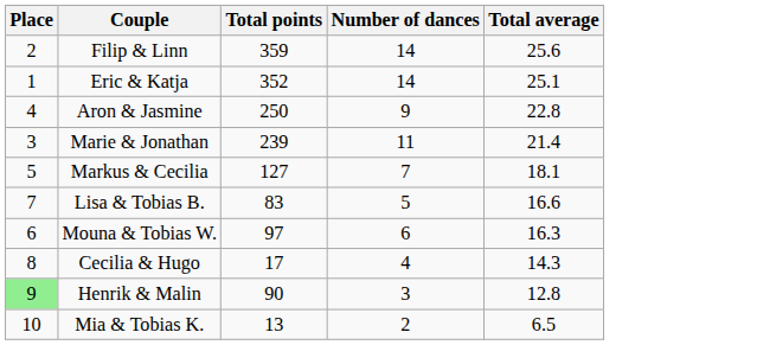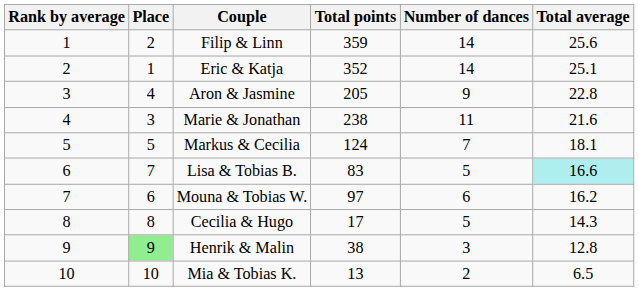 <table class="wikitable sortable" style="text-align:center;">
 <tr>
+<th>Rank by average</th>
 <th>Place</th>
 <th>Couple</th>
 <th>Total points</th>
 <th>Number of dances</th>
 <th>Total average</th>
 </tr>
 <tr>
+<td>1</td>
 <td>2</td>
 <td>Filip & Linn</td>
 <td>359</td>
 <td>14</td>
 <td>25.6</td>
 </tr>
 <tr>
+<td>2</td>
 <td>1</td>
 <td>Eric & Katja</td>
 <td>352</td>
 <td>14</td>
 <td>25.1</td>
 </tr>
 <tr>
+<td>3</td>
 <td>4</td>
 <td>Aron & Jasmine</td>
-<td>250</td>
+<td>205</td>
 <td>9</td>
 <td>22.8</td>
 </tr>
 <tr>
+<td>4</td>
 <td>3</td>
 <td>Marie & Jonathan</td>
-<td>239</td>
+<td>238</td>
 <td>11</td>
-<td>21.4</td>
+<td>21.6</td>
 </tr>
 <tr>
 <td>5</td>
+<td>5</td>
 <td>Markus & Cecilia</td>
-<td>127</td>
+<td>124</td>
 <td>7</td>
 <td>18.1</td>
 </tr>
 <tr>
+<td>6</td>
 <td>7</td>
 <td>Lisa & Tobias B.</td>
 <td>83</td>
 <td>5</td>
-<td>16.6</td>
+<td style="background: paleturquoise;">16.6</td>
 </tr>
 <tr>
+<td>7</td>
 <td>6</td>
 <td>Mouna & Tobias W.</td>
 <td>97</td>
 <td>6</td>
-<td>16.3</td>
+<td>16.2</td>
 </tr>
 <tr>
 <td>8</td>
+<td>8</td>
 <td>Cecilia & Hugo</td>
 <td>17</td>
-<td>4</td>
+<td>5</td>
 <td>14.3</td>
 </tr>
 <tr>
+<td>9</td>
 <td style="background: lightgreen;">9</td>
 <td>Henrik & Malin</td>
-<td>90</td>
+<td>38</td>
 <td>3</td>
 <td>12.8</td>
 </tr>
 <tr>
+<td>10</td>
 <td>10</td>
 <td>Mia & Tobias K.</td>
 <td>13</td>
 <td>2</td>
 <td>6.5</td>
 </tr>
 </table>
